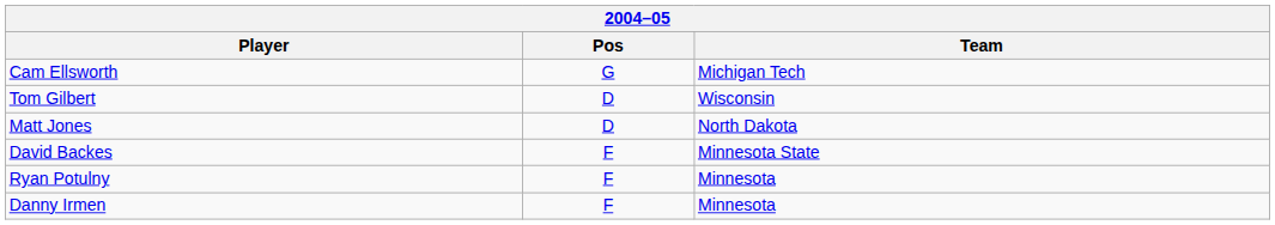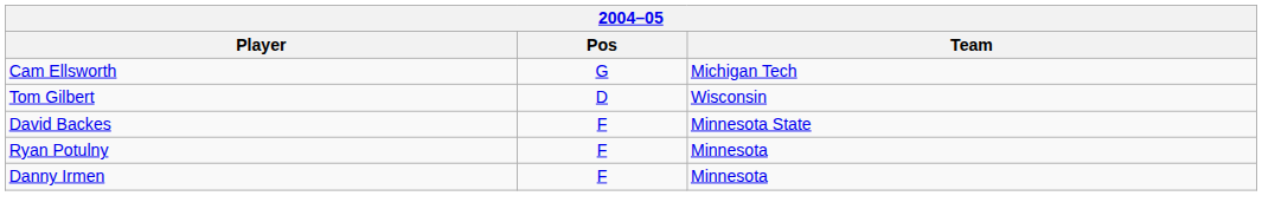 <table class="wikitable" width=95%>
 <tr>
 <th colspan=3><a href='#'>2004–05</a></th>
 </tr>
 <tr>
 <th>Player</th>
 <th>Pos</th>
 <th>Team</th>
 </tr>
 <tr>
 <td><a href='#'>Cam Ellsworth</a></td>
 <td align=center><a href='#'>G</a></td>
 <td><a href='#'>Michigan Tech</a></td>
 </tr>
 <tr>
 <td><a href='#'>Tom Gilbert</a></td>
 <td align=center><a href='#'>D</a></td>
 <td><a href='#'>Wisconsin</a></td>
 </tr>
 <tr>
-<td><a href='#'>Matt Jones</a></td>
-<td align=center><a href='#'>D</a></td>
-<td><a href='#'>North Dakota</a></td>
-</tr>
-<tr>
 <td><a href='#'>David Backes</a></td>
 <td align=center><a href='#'>F</a></td>
 <td><a href='#'>Minnesota State</a></td>
 </tr>
 <tr>
 <td><a href='#'>Ryan Potulny</a></td>
 <td align=center><a href='#'>F</a></td>
 <td><a href='#'>Minnesota</a></td>
 </tr>
 <tr>
 <td><a href='#'>Danny Irmen</a></td>
 <td align=center><a href='#'>F</a></td>
 <td><a href='#'>Minnesota</a></td>
 </tr>
 </table>
